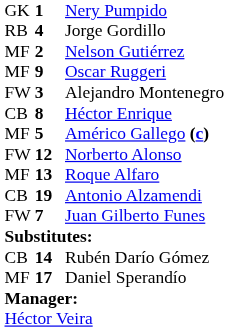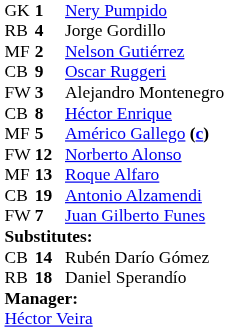 <table style="font-size:90%; margin:0.2em auto;" cellspacing="0" cellpadding="0">
 <tr>
 <th width="25"></th>
 <th width="25"></th>
 </tr>
 <tr>
 <td>GK</td>
 <td><strong>1</strong></td>
 <td> <a href='#'>Nery Pumpido</a></td>
 </tr>
 <tr>
 <td>RB</td>
 <td><strong>4</strong></td>
 <td> Jorge Gordillo</td>
 </tr>
 <tr>
 <td>MF</td>
 <td><strong>2</strong></td>
 <td> <a href='#'>Nelson Gutiérrez</a></td>
 </tr>
 <tr>
-<td>MF</td>
+<td>CB</td>
 <td><strong>9</strong></td>
 <td> <a href='#'>Oscar Ruggeri</a></td>
 <td></td>
 </tr>
 <tr>
 <td>FW</td>
 <td><strong>3</strong></td>
 <td> Alejandro Montenegro</td>
 <td></td>
 </tr>
 <tr>
 <td>CB</td>
 <td><strong>8</strong></td>
 <td> <a href='#'>Héctor Enrique</a></td>
 </tr>
 <tr>
 <td>MF</td>
 <td><strong>5</strong></td>
 <td> <a href='#'>Américo Gallego</a> <strong>(<a href='#'>c</a>)</strong></td>
 <td></td>
 </tr>
 <tr>
 <td>FW</td>
 <td><strong>12</strong></td>
 <td> <a href='#'>Norberto Alonso</a></td>
 </tr>
 <tr>
 <td>MF</td>
 <td><strong>13</strong></td>
 <td> <a href='#'>Roque Alfaro</a></td>
 <td></td>
 <td></td>
 </tr>
 <tr>
 <td>CB</td>
 <td><strong>19</strong></td>
 <td> <a href='#'>Antonio Alzamendi</a></td>
 <td></td>
 <td></td>
 </tr>
 <tr>
 <td>FW</td>
 <td><strong>7</strong></td>
 <td> <a href='#'>Juan Gilberto Funes</a></td>
 <td></td>
 </tr>
 <tr>
 <td colspan=3><strong>Substitutes:</strong></td>
 </tr>
 <tr>
 <td>CB</td>
 <td><strong>14</strong></td>
 <td> Rubén Darío Gómez</td>
 <td></td>
 <td></td>
 </tr>
 <tr>
-<td>MF</td>
-<td><strong>17</strong></td>
+<td>RB</td>
+<td><strong>18</strong></td>
 <td> Daniel Sperandío</td>
 <td></td>
 <td></td>
 </tr>
 <tr>
 <td colspan=3><strong>Manager:</strong></td>
 </tr>
 <tr>
 <td colspan=4> <a href='#'>Héctor Veira</a></td>
 </tr>
 </table>
